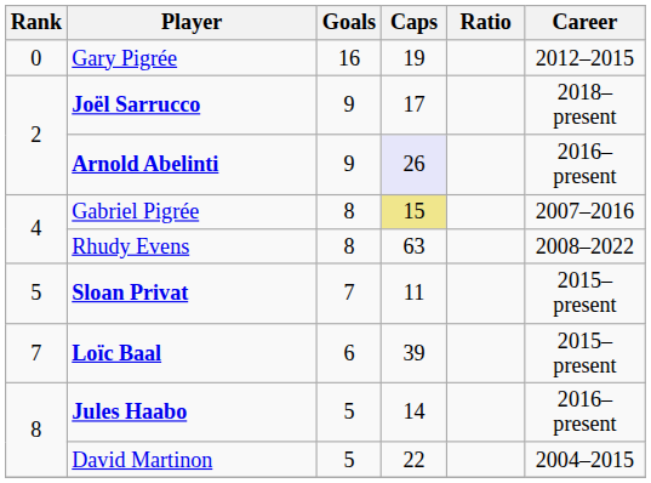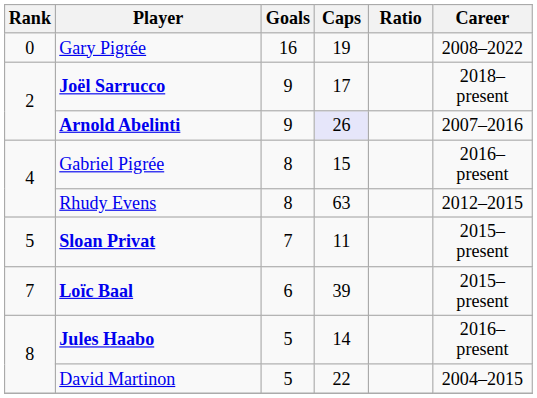 <table class="wikitable sortable" style="text-align:center;">
 <tr>
 <th width=20px>Rank</th>
 <th style="width:175px;">Player</th>
 <th width=40px>Goals</th>
 <th width=40px>Caps</th>
 <th width=50px>Ratio</th>
 <th style="width:80px;">Career</th>
 </tr>
 <tr>
 <td>0</td>
 <td style="text-align:left;"><a href='#'>Gary Pigrée</a></td>
 <td>16</td>
 <td>19</td>
 <td></td>
-<td>2012–2015</td>
+<td>2008–2022</td>
 </tr>
 <tr>
 <td rowspan=2>2</td>
 <td style="text-align:left;"><strong><a href='#'>Joël Sarrucco</a></strong></td>
 <td>9</td>
 <td>17</td>
 <td></td>
 <td>2018–present</td>
 </tr>
 <tr>
 <td style="text-align:left;"><strong><a href='#'>Arnold Abelinti</a></strong></td>
 <td>9</td>
 <td style="background: lavender;">26</td>
 <td></td>
-<td>2016–present</td>
+<td>2007–2016</td>
 </tr>
 <tr>
 <td rowspan=2>4</td>
 <td style="text-align:left;"><a href='#'>Gabriel Pigrée</a></td>
 <td>8</td>
-<td style="background: khaki;">15</td>
+<td>15</td>
 <td></td>
-<td>2007–2016</td>
+<td>2016–present</td>
 </tr>
 <tr>
 <td style="text-align:left;"><a href='#'>Rhudy Evens</a></td>
 <td>8</td>
 <td>63</td>
 <td></td>
-<td>2008–2022</td>
+<td>2012–2015</td>
 </tr>
 <tr>
 <td>5</td>
 <td style="text-align:left;"><strong><a href='#'>Sloan Privat</a></strong></td>
 <td>7</td>
 <td>11</td>
 <td></td>
 <td>2015–present</td>
 </tr>
 <tr>
 <td>7</td>
 <td style="text-align:left;"><strong><a href='#'>Loïc Baal</a></strong></td>
 <td>6</td>
 <td>39</td>
 <td></td>
 <td>2015–present</td>
 </tr>
 <tr>
 <td rowspan=2>8</td>
 <td style="text-align:left;"><strong><a href='#'>Jules Haabo</a></strong></td>
 <td>5</td>
 <td>14</td>
 <td></td>
 <td>2016–present</td>
 </tr>
 <tr>
 <td style="text-align:left;"><a href='#'>David Martinon</a></td>
 <td>5</td>
 <td>22</td>
 <td></td>
 <td>2004–2015</td>
 </tr>
 <tr>
 </tr>
 </table>
